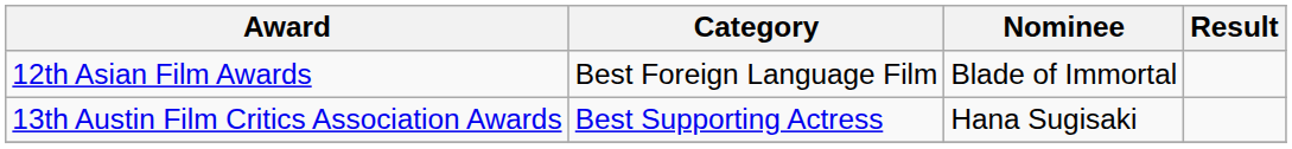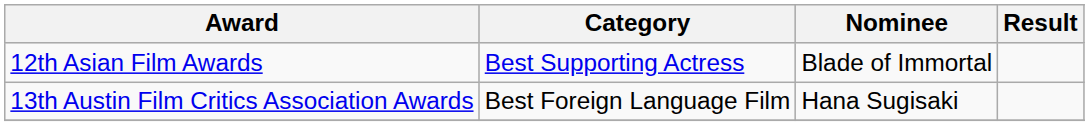 <table class="wikitable sortable">
 <tr>
 <th>Award</th>
 <th>Category</th>
 <th>Nominee</th>
 <th>Result</th>
 </tr>
 <tr>
 <td><a href='#'>12th Asian Film Awards</a></td>
-<td>Best Foreign Language Film</td>
+<td><a href='#'>Best Supporting Actress</a></td>
 <td>Blade of Immortal</td>
 <td></td>
 </tr>
 <tr>
 <td><a href='#'>13th Austin Film Critics Association Awards</a></td>
-<td><a href='#'>Best Supporting Actress</a></td>
+<td>Best Foreign Language Film</td>
 <td>Hana Sugisaki</td>
 <td></td>
 </tr>
 <tr>
 </tr>
 </table>
